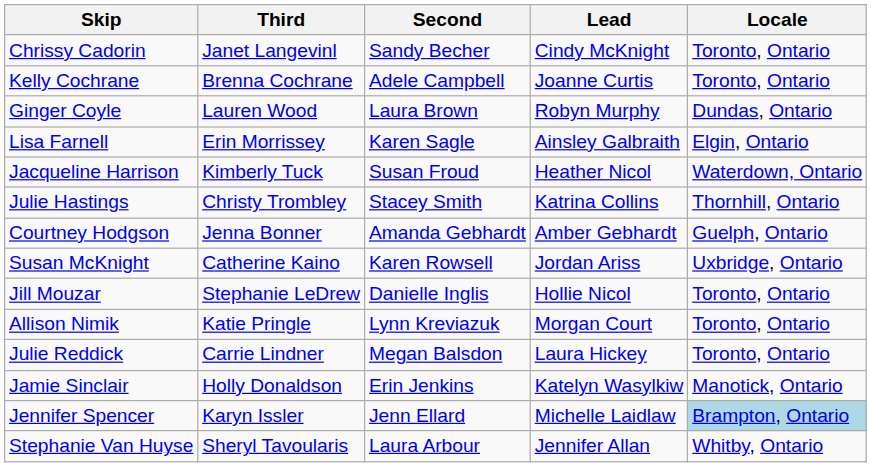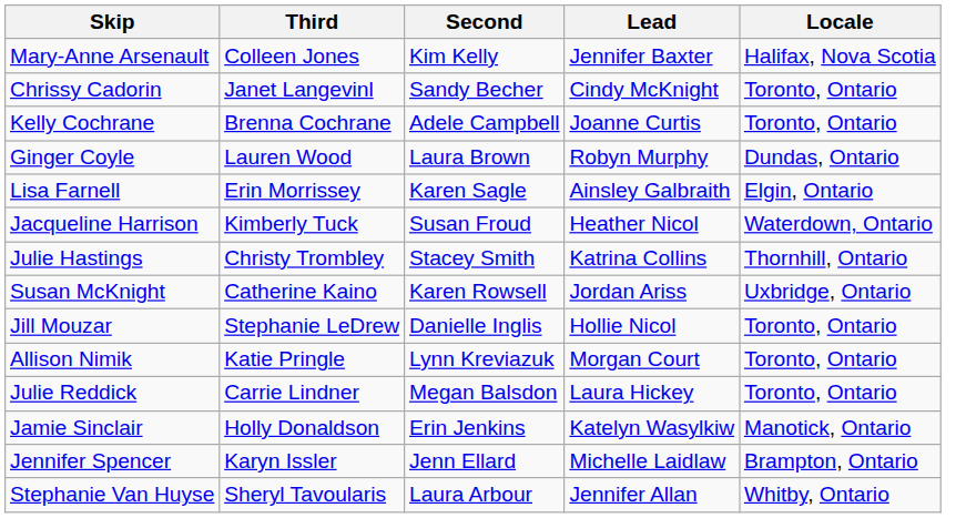 <table class=wikitable>
 <tr>
 <th>Skip</th>
 <th>Third</th>
 <th>Second</th>
 <th>Lead</th>
 <th>Locale</th>
+</tr>
+<tr>
+<td><a href='#'>Mary-Anne Arsenault</a></td>
+<td><a href='#'>Colleen Jones</a></td>
+<td><a href='#'>Kim Kelly</a></td>
+<td><a href='#'>Jennifer Baxter</a></td>
+<td> <a href='#'>Halifax</a>, <a href='#'>Nova Scotia</a></td>
 </tr>
 <tr>
 <td><a href='#'>Chrissy Cadorin</a></td>
 <td><a href='#'>Janet Langevinl</a></td>
 <td><a href='#'>Sandy Becher</a></td>
 <td><a href='#'>Cindy McKnight</a></td>
 <td> <a href='#'>Toronto</a>, <a href='#'>Ontario</a></td>
 </tr>
 <tr>
 <td><a href='#'>Kelly Cochrane</a></td>
 <td><a href='#'>Brenna Cochrane</a></td>
 <td><a href='#'>Adele Campbell</a></td>
 <td><a href='#'>Joanne Curtis</a></td>
 <td> <a href='#'>Toronto</a>, <a href='#'>Ontario</a></td>
 </tr>
 <tr>
 <td><a href='#'>Ginger Coyle</a></td>
 <td><a href='#'>Lauren Wood</a></td>
 <td><a href='#'>Laura Brown</a></td>
 <td><a href='#'>Robyn Murphy</a></td>
 <td> <a href='#'>Dundas</a>, <a href='#'>Ontario</a></td>
 </tr>
 <tr>
 <td><a href='#'>Lisa Farnell</a></td>
 <td><a href='#'>Erin Morrissey</a></td>
 <td><a href='#'>Karen Sagle</a></td>
 <td><a href='#'>Ainsley Galbraith</a></td>
 <td> <a href='#'>Elgin</a>, <a href='#'>Ontario</a></td>
 </tr>
 <tr>
 <td><a href='#'>Jacqueline Harrison</a></td>
 <td><a href='#'>Kimberly Tuck</a></td>
 <td><a href='#'>Susan Froud</a></td>
 <td><a href='#'>Heather Nicol</a></td>
 <td> <a href='#'>Waterdown, Ontario</a></td>
 </tr>
 <tr>
 <td><a href='#'>Julie Hastings</a></td>
 <td><a href='#'>Christy Trombley</a></td>
 <td><a href='#'>Stacey Smith</a></td>
 <td><a href='#'>Katrina Collins</a></td>
 <td> <a href='#'>Thornhill</a>, <a href='#'>Ontario</a></td>
 </tr>
 <tr>
-<td><a href='#'>Courtney Hodgson</a></td>
-<td><a href='#'>Jenna Bonner</a></td>
-<td><a href='#'>Amanda Gebhardt</a></td>
-<td><a href='#'>Amber Gebhardt</a></td>
-<td> <a href='#'>Guelph</a>, <a href='#'>Ontario</a></td>
-</tr>
-<tr>
 <td><a href='#'>Susan McKnight</a></td>
 <td><a href='#'>Catherine Kaino</a></td>
 <td><a href='#'>Karen Rowsell</a></td>
 <td><a href='#'>Jordan Ariss</a></td>
 <td> <a href='#'>Uxbridge</a>, <a href='#'>Ontario</a></td>
 </tr>
 <tr>
 <td><a href='#'>Jill Mouzar</a></td>
 <td><a href='#'>Stephanie LeDrew</a></td>
 <td><a href='#'>Danielle Inglis</a></td>
 <td><a href='#'>Hollie Nicol</a></td>
 <td> <a href='#'>Toronto</a>, <a href='#'>Ontario</a></td>
 </tr>
 <tr>
 <td><a href='#'>Allison Nimik</a></td>
 <td><a href='#'>Katie Pringle</a></td>
 <td><a href='#'>Lynn Kreviazuk</a></td>
 <td><a href='#'>Morgan Court</a></td>
 <td> <a href='#'>Toronto</a>, <a href='#'>Ontario</a></td>
 </tr>
 <tr>
 <td><a href='#'>Julie Reddick</a></td>
 <td><a href='#'>Carrie Lindner</a></td>
 <td><a href='#'>Megan Balsdon</a></td>
 <td><a href='#'>Laura Hickey</a></td>
 <td> <a href='#'>Toronto</a>, <a href='#'>Ontario</a></td>
 </tr>
 <tr>
 <td><a href='#'>Jamie Sinclair</a></td>
 <td><a href='#'>Holly Donaldson</a></td>
 <td><a href='#'>Erin Jenkins</a></td>
 <td><a href='#'>Katelyn Wasylkiw</a></td>
 <td> <a href='#'>Manotick</a>, <a href='#'>Ontario</a></td>
 </tr>
 <tr>
 <td><a href='#'>Jennifer Spencer</a></td>
 <td><a href='#'>Karyn Issler</a></td>
 <td><a href='#'>Jenn Ellard</a></td>
 <td><a href='#'>Michelle Laidlaw</a></td>
-<td style="background: lightblue;"> <a href='#'>Brampton</a>, <a href='#'>Ontario</a></td>
+<td> <a href='#'>Brampton</a>, <a href='#'>Ontario</a></td>
 </tr>
 <tr>
 <td><a href='#'>Stephanie Van Huyse</a></td>
 <td><a href='#'>Sheryl Tavoularis</a></td>
 <td><a href='#'>Laura Arbour</a></td>
 <td><a href='#'>Jennifer Allan</a></td>
 <td> <a href='#'>Whitby</a>, <a href='#'>Ontario</a></td>
 </tr>
 </table>
